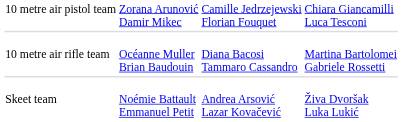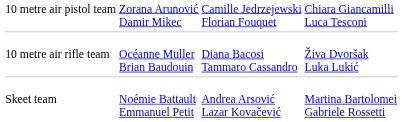 <table>
 <tr>
 <td>10 metre air pistol team<br></td>
 <td><br><a href='#'>Zorana Arunović</a><br><a href='#'>Damir Mikec</a></td>
 <td><br><a href='#'>Camille Jedrzejewski</a><br><a href='#'>Florian Fouquet</a></td>
 <td><br><a href='#'>Chiara Giancamilli</a><br><a href='#'>Luca Tesconi</a></td>
 </tr>
 <tr bgcolor=#DDDDDD>
 <td colspan=7></td>
 </tr>
 <tr>
 <td>10 metre air rifle team<br></td>
 <td><br><a href='#'>Océanne Muller</a><br><a href='#'>Brian Baudouin</a></td>
 <td><br><a href='#'>Diana Bacosi</a><br><a href='#'>Tammaro Cassandro</a></td>
-<td><br><a href='#'>Martina Bartolomei</a><br><a href='#'>Gabriele Rossetti</a></td>
+<td><br><a href='#'>Živa Dvoršak</a><br><a href='#'>Luka Lukić</a></td>
 </tr>
 <tr bgcolor=#DDDDDD>
 <td colspan=7></td>
 </tr>
 <tr>
 <td>Skeet team<br></td>
 <td><br><a href='#'>Noémie Battault</a><br><a href='#'>Emmanuel Petit</a></td>
 <td><br><a href='#'>Andrea Arsović</a><br><a href='#'>Lazar Kovačević</a></td>
-<td><br><a href='#'>Živa Dvoršak</a><br><a href='#'>Luka Lukić</a></td>
+<td><br><a href='#'>Martina Bartolomei</a><br><a href='#'>Gabriele Rossetti</a></td>
 </tr>
 </table>
